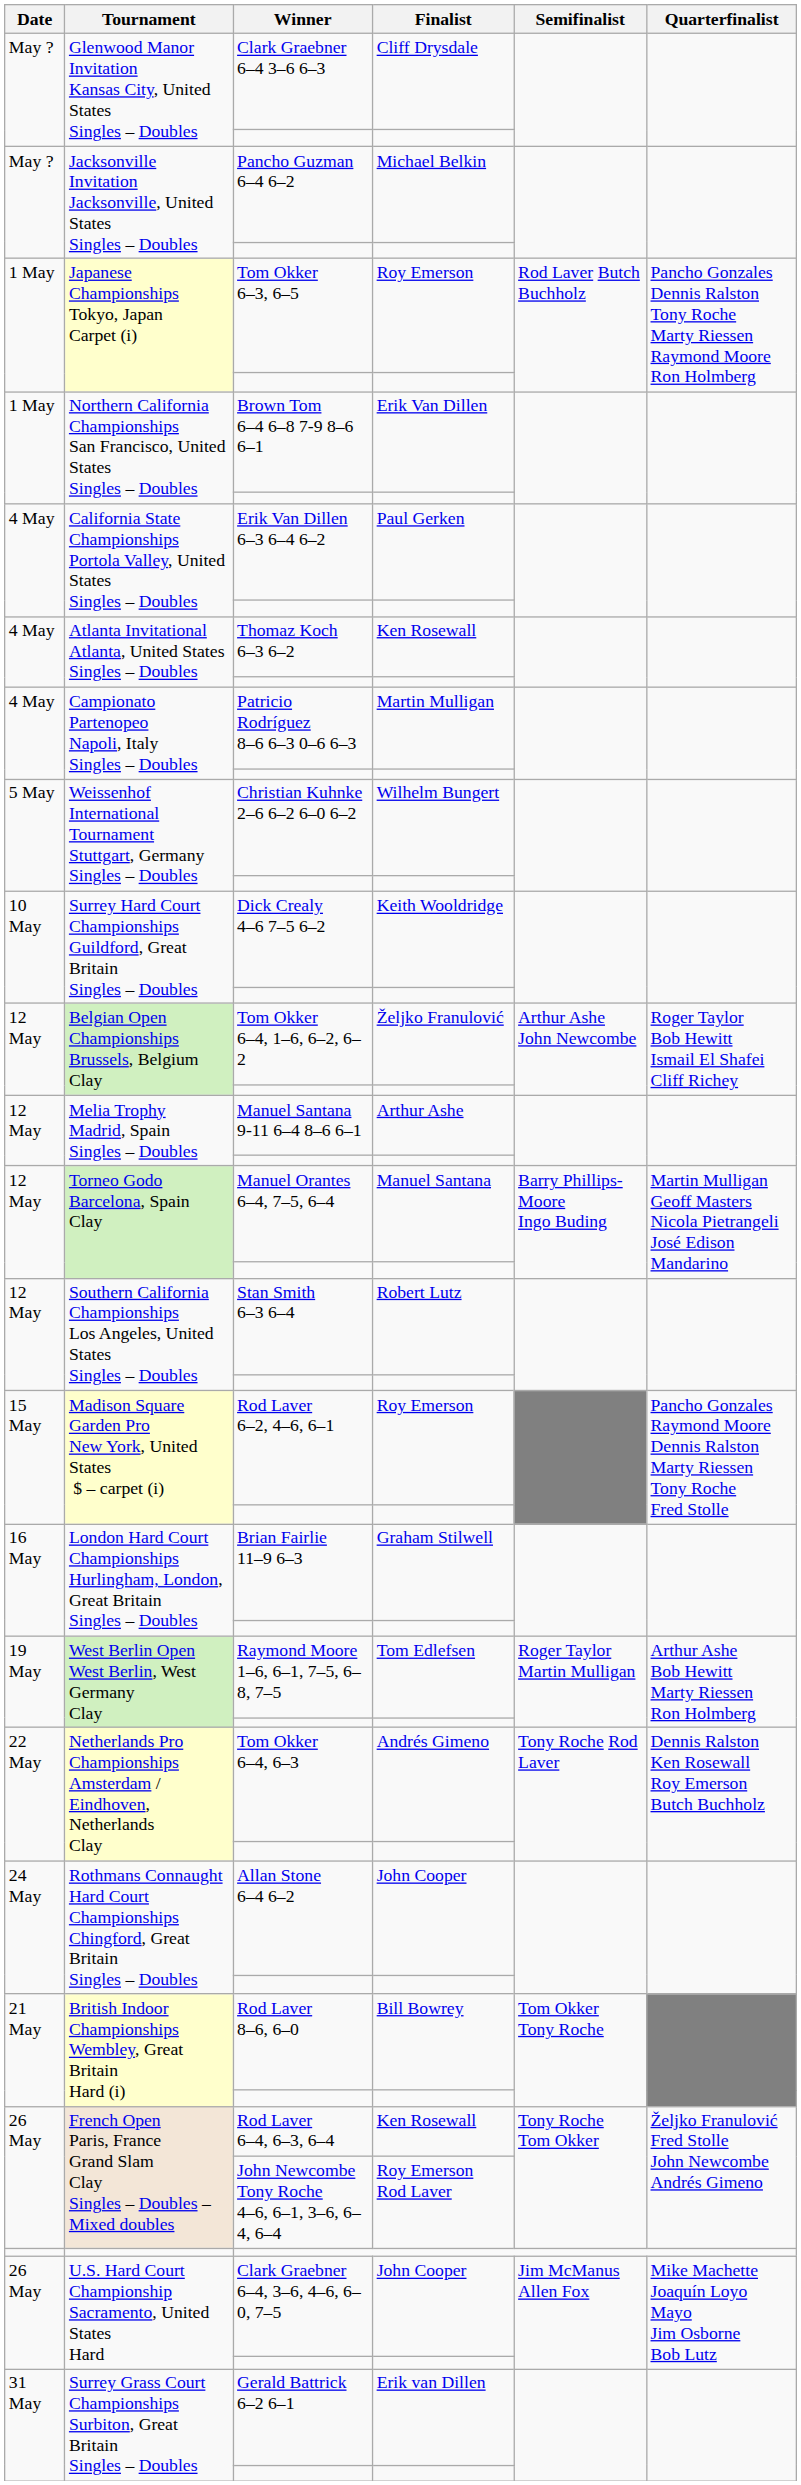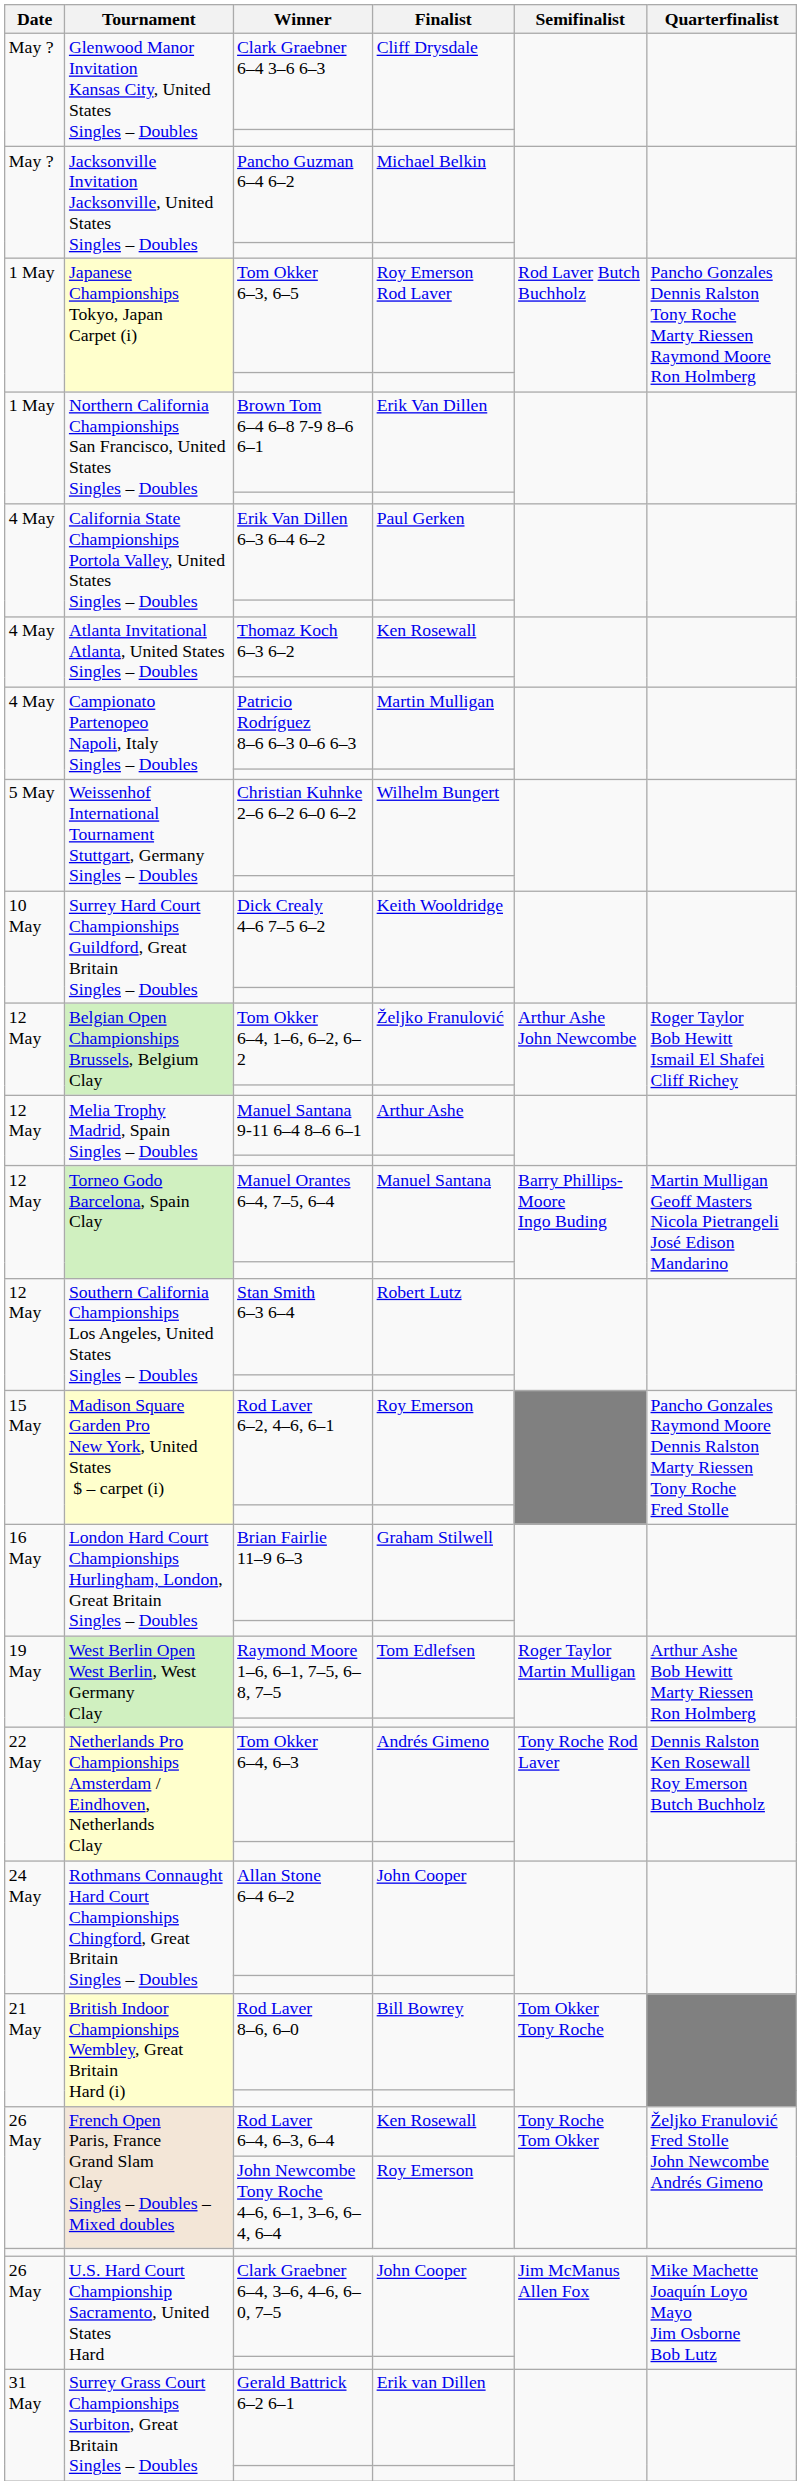 <table class="wikitable" style="font-size:85%;">
 <tr>
 <th width="75">Date</th>
 <th width="230">Tournament</th>
 <th width="210">Winner</th>
 <th width="210">Finalist</th>
 <th width="170">Semifinalist</th>
 <th width="170">Quarterfinalist</th>
 </tr>
 <tr valign=top>
 <td rowspan=2>May ?</td>
 <td rowspan=2><a href='#'>Glenwood Manor Invitation</a><br> <a href='#'>Kansas City</a>, United States<br><a href='#'>Singles</a> – <a href='#'>Doubles</a></td>
 <td> <a href='#'>Clark Graebner</a><br>6–4 3–6 6–3</td>
 <td> <a href='#'>Cliff Drysdale</a></td>
 <td rowspan=2></td>
 <td rowspan=2></td>
 </tr>
 <tr valign=top>
 <td></td>
 <td></td>
 </tr>
 <tr valign=top>
 <td rowspan=2>May ?</td>
 <td rowspan=2><a href='#'>Jacksonville Invitation</a><br> <a href='#'>Jacksonville</a>, United States<br><a href='#'>Singles</a> – <a href='#'>Doubles</a></td>
 <td> <a href='#'>Pancho Guzman</a><br>6–4 6–2</td>
 <td> <a href='#'>Michael Belkin</a></td>
 <td rowspan=2></td>
 <td rowspan=2></td>
 </tr>
 <tr valign=top>
 <td></td>
 <td></td>
 </tr>
 <tr valign=top>
 <td rowspan=2>1 May</td>
 <td style="background:#ffc;" rowspan=2><a href='#'>Japanese Championships</a><br> Tokyo, Japan<br>Carpet (i)<br></td>
 <td> <a href='#'>Tom Okker</a><br>6–3, 6–5</td>
-<td> <a href='#'>Roy Emerson</a></td>
+<td> <a href='#'>Roy Emerson</a><br> <a href='#'>Rod Laver</a></td>
 <td rowspan=2> <a href='#'>Rod Laver</a>  <a href='#'>Butch Buchholz</a></td>
 <td rowspan=2> <a href='#'>Pancho Gonzales</a> <br>  <a href='#'>Dennis Ralston</a> <br>  <a href='#'>Tony Roche</a> <br>  <a href='#'>Marty Riessen</a> <br>  <a href='#'>Raymond Moore</a> <br>  <a href='#'>Ron Holmberg</a></td>
 </tr>
 <tr valign=top>
 <td></td>
 <td></td>
 </tr>
 <tr valign=top>
 <td rowspan=2>1 May</td>
 <td rowspan=2><a href='#'>Northern California Championships</a><br> San Francisco, United States<br><a href='#'>Singles</a> – <a href='#'>Doubles</a></td>
 <td> <a href='#'>Brown Tom</a><br>6–4 6–8 7-9 8–6 6–1</td>
 <td> <a href='#'>Erik Van Dillen</a></td>
 <td rowspan=2></td>
 <td rowspan=2></td>
 </tr>
 <tr valign=top>
 <td></td>
 <td></td>
 </tr>
 <tr valign=top>
 <td rowspan=2>4 May</td>
 <td rowspan=2><a href='#'>California State Championships</a><br> <a href='#'>Portola Valley</a>, United States<br><a href='#'>Singles</a> – <a href='#'>Doubles</a></td>
 <td> <a href='#'>Erik Van Dillen</a><br>6–3 6–4 6–2</td>
 <td> <a href='#'>Paul Gerken</a></td>
 <td rowspan=2></td>
 <td rowspan=2></td>
 </tr>
 <tr valign=top>
 <td></td>
 <td></td>
 </tr>
 <tr valign=top>
 <td rowspan=2>4 May</td>
 <td rowspan=2><a href='#'>Atlanta Invitational</a><br> <a href='#'>Atlanta</a>, United States<br><a href='#'>Singles</a> – <a href='#'>Doubles</a></td>
 <td> <a href='#'>Thomaz Koch</a><br>6–3 6–2</td>
 <td> <a href='#'>Ken Rosewall</a></td>
 <td rowspan=2></td>
 <td rowspan=2></td>
 </tr>
 <tr valign=top>
 <td></td>
 <td></td>
 </tr>
 <tr valign=top>
 <td rowspan=2>4 May</td>
 <td rowspan=2><a href='#'>Campionato Partenopeo</a><br> <a href='#'>Napoli</a>, Italy<br><a href='#'>Singles</a> – <a href='#'>Doubles</a></td>
 <td> <a href='#'>Patricio Rodríguez</a><br>8–6 6–3 0–6 6–3</td>
 <td> <a href='#'>Martin Mulligan</a></td>
 <td rowspan=2></td>
 <td rowspan=2></td>
 </tr>
 <tr valign=top>
 <td></td>
 <td></td>
 </tr>
 <tr valign=top>
 <td rowspan=2>5 May</td>
 <td rowspan=2><a href='#'>Weissenhof International Tournament</a><br> <a href='#'>Stuttgart</a>, Germany<br><a href='#'>Singles</a> – <a href='#'>Doubles</a></td>
 <td> <a href='#'>Christian Kuhnke</a><br>2–6 6–2 6–0 6–2</td>
 <td> <a href='#'>Wilhelm Bungert</a></td>
 <td rowspan=2></td>
 <td rowspan=2></td>
 </tr>
 <tr valign=top>
 <td></td>
 <td></td>
 </tr>
 <tr valign=top>
 <td rowspan=2>10 May</td>
 <td rowspan=2><a href='#'>Surrey Hard Court Championships</a><br> <a href='#'>Guildford</a>, Great Britain<br><a href='#'>Singles</a> – <a href='#'>Doubles</a></td>
 <td> <a href='#'>Dick Crealy</a><br>4–6 7–5 6–2</td>
 <td> <a href='#'>Keith Wooldridge</a></td>
 <td rowspan=2></td>
 <td rowspan=2></td>
 </tr>
 <tr valign=top>
 <td></td>
 <td></td>
 </tr>
 <tr valign=top>
 <td rowspan=2>12 May</td>
 <td style="background:#d0f0c0;" rowspan=2><a href='#'>Belgian Open Championships</a><br> <a href='#'>Brussels</a>, Belgium<br>Clay<br></td>
 <td> <a href='#'>Tom Okker</a><br>6–4, 1–6, 6–2, 6–2</td>
 <td> <a href='#'>Željko Franulović</a></td>
 <td rowspan=2> <a href='#'>Arthur Ashe</a> <br>  <a href='#'>John Newcombe</a></td>
 <td rowspan=2> <a href='#'>Roger Taylor</a> <br>  <a href='#'>Bob Hewitt</a> <br>  <a href='#'>Ismail El Shafei</a> <br>  <a href='#'>Cliff Richey</a></td>
 </tr>
 <tr valign=top>
 <td></td>
 <td></td>
 </tr>
 <tr valign=top>
 <td rowspan=2>12 May</td>
 <td rowspan=2><a href='#'>Melia Trophy</a><br> <a href='#'>Madrid</a>, Spain<br><a href='#'>Singles</a> – <a href='#'>Doubles</a></td>
 <td> <a href='#'>Manuel Santana</a><br>9-11 6–4 8–6 6–1</td>
 <td> <a href='#'>Arthur Ashe</a></td>
 <td rowspan=2></td>
 <td rowspan=2></td>
 </tr>
 <tr valign=top>
 <td></td>
 <td></td>
 </tr>
 <tr valign=top>
 <td rowspan=2>12 May</td>
 <td style="background:#d0f0c0;" rowspan=2><a href='#'>Torneo Godo</a><br> <a href='#'>Barcelona</a>, Spain<br>Clay</td>
 <td> <a href='#'>Manuel Orantes</a><br>6–4, 7–5, 6–4</td>
 <td> <a href='#'>Manuel Santana</a></td>
 <td rowspan=2> <a href='#'>Barry Phillips-Moore</a> <br>  <a href='#'>Ingo Buding</a></td>
 <td rowspan=2> <a href='#'>Martin Mulligan</a><br>  <a href='#'>Geoff Masters</a> <br>  <a href='#'>Nicola Pietrangeli</a> <br>  <a href='#'>José Edison Mandarino</a></td>
 </tr>
 <tr valign=top>
 <td></td>
 <td></td>
 </tr>
 <tr valign=top>
 <td rowspan=2>12 May</td>
 <td rowspan=2><a href='#'>Southern California Championships</a><br> Los Angeles, United States<br><a href='#'>Singles</a> – <a href='#'>Doubles</a></td>
 <td> <a href='#'>Stan Smith</a><br>6–3 6–4</td>
 <td> <a href='#'>Robert Lutz</a></td>
 <td rowspan=2></td>
 <td rowspan=2></td>
 </tr>
 <tr valign=top>
 <td></td>
 <td></td>
 </tr>
 <tr valign=top>
 <td rowspan=2>15 May</td>
 <td style="background:#ffc;" rowspan=2><a href='#'>Madison Square Garden Pro</a><br> <a href='#'>New York</a>, United States<br> $ – carpet (i)</td>
 <td> <a href='#'>Rod Laver</a><br>6–2, 4–6, 6–1</td>
 <td> <a href='#'>Roy Emerson</a></td>
 <td style="background:grey" rowspan=2></td>
 <td rowspan=2> <a href='#'>Pancho Gonzales</a><br> <a href='#'>Raymond Moore</a><br> <a href='#'>Dennis Ralston</a><br> <a href='#'>Marty Riessen</a><br> <a href='#'>Tony Roche</a><br> <a href='#'>Fred Stolle</a></td>
 </tr>
 <tr valign=top>
 <td></td>
 <td></td>
 </tr>
 <tr valign=top>
 <td rowspan=2>16 May</td>
 <td rowspan=2><a href='#'>London Hard Court Championships</a><br>  <a href='#'>Hurlingham, London</a>, Great Britain<br><a href='#'>Singles</a> – <a href='#'>Doubles</a></td>
 <td> <a href='#'>Brian Fairlie</a><br>11–9 6–3</td>
 <td> <a href='#'>Graham Stilwell</a></td>
 <td rowspan=2></td>
 <td rowspan=2></td>
 </tr>
 <tr valign=top>
 <td></td>
 <td></td>
 </tr>
 <tr valign=top>
 <td rowspan=2>19 May</td>
 <td style="background:#d0f0c0;" rowspan=2><a href='#'>West Berlin Open</a><br> <a href='#'>West Berlin</a>, West Germany<br>Clay</td>
 <td> <a href='#'>Raymond Moore</a><br>1–6, 6–1, 7–5, 6–8, 7–5</td>
 <td> <a href='#'>Tom Edlefsen</a></td>
 <td rowspan=2> <a href='#'>Roger Taylor</a> <br> <a href='#'>Martin Mulligan</a></td>
 <td rowspan=2> <a href='#'>Arthur Ashe</a> <br>  <a href='#'>Bob Hewitt</a> <br>  <a href='#'>Marty Riessen</a> <br>  <a href='#'>Ron Holmberg</a></td>
 </tr>
 <tr valign=top>
 <td></td>
 <td></td>
 </tr>
 <tr valign=top>
 <td rowspan=2>22 May</td>
 <td style="background:#ffc;" rowspan=2><a href='#'>Netherlands Pro Championships</a><br> <a href='#'>Amsterdam</a> / <a href='#'>Eindhoven</a>, Netherlands<br>Clay</td>
 <td> <a href='#'>Tom Okker</a><br>6–4, 6–3</td>
 <td> <a href='#'>Andrés Gimeno</a></td>
 <td rowspan=2>  <a href='#'>Tony Roche</a>   <a href='#'>Rod Laver</a></td>
 <td rowspan=2>  <a href='#'>Dennis Ralston</a> <br>  <a href='#'>Ken Rosewall</a> <br>  <a href='#'>Roy Emerson</a> <br>  <a href='#'>Butch Buchholz</a></td>
 </tr>
 <tr valign=top>
 <td></td>
 <td></td>
 </tr>
 <tr valign=top>
 <td rowspan=2>24 May</td>
 <td rowspan=2><a href='#'>Rothmans Connaught Hard Court Championships</a><br> <a href='#'>Chingford</a>, Great Britain<br><a href='#'>Singles</a> – <a href='#'>Doubles</a></td>
 <td> <a href='#'>Allan Stone</a><br>6–4 6–2</td>
 <td> <a href='#'>John Cooper</a></td>
 <td rowspan=2></td>
 <td rowspan=2></td>
 </tr>
 <tr valign=top>
 <td></td>
 <td></td>
 </tr>
 <tr valign=top>
 <td rowspan=2>21 May</td>
 <td style="background:#ffc;" rowspan=2><a href='#'>British Indoor Championships</a><br> <a href='#'>Wembley</a>, Great Britain<br>Hard (i)</td>
 <td> <a href='#'>Rod Laver</a> <br>8–6, 6–0</td>
 <td> <a href='#'>Bill Bowrey</a></td>
 <td rowspan=2> <a href='#'>Tom Okker</a> <br>  <a href='#'>Tony Roche</a></td>
 <td style="background:grey" rowspan=2></td>
 </tr>
 <tr valign=top>
 <td></td>
 <td></td>
 </tr>
 <tr valign=top>
 <td rowspan=2>26 May</td>
 <td style="background:#F3E6D7" rowspan=2><a href='#'>French Open</a><br> Paris, France<br>Grand Slam <br>Clay<br><a href='#'>Singles</a> – <a href='#'>Doubles</a> – <a href='#'>Mixed doubles</a></td>
 <td> <a href='#'>Rod Laver</a><br>6–4, 6–3, 6–4</td>
 <td> <a href='#'>Ken Rosewall</a></td>
 <td rowspan=2> <a href='#'>Tony Roche</a> <br>  <a href='#'>Tom Okker</a></td>
 <td rowspan=2> <a href='#'>Željko Franulović</a> <br>  <a href='#'>Fred Stolle</a> <br>  <a href='#'>John Newcombe</a> <br>  <a href='#'>Andrés Gimeno</a></td>
 </tr>
 <tr valign=top>
 <td> <a href='#'>John Newcombe</a><br> <a href='#'>Tony Roche</a><br>4–6, 6–1, 3–6, 6–4, 6–4</td>
-<td> <a href='#'>Roy Emerson</a><br> <a href='#'>Rod Laver</a></td>
+<td> <a href='#'>Roy Emerson</a></td>
 </tr>
 <tr valign=top>
 <td></td>
 <td></td>
 </tr>
 <tr valign=top>
 <td rowspan=2>26 May</td>
 <td rowspan=2><a href='#'>U.S. Hard Court Championship</a><br> <a href='#'>Sacramento</a>, United States<br>Hard</td>
 <td> <a href='#'>Clark Graebner</a><br>6–4, 3–6, 4–6, 6–0, 7–5</td>
 <td> <a href='#'>John Cooper</a></td>
 <td rowspan=2> <a href='#'>Jim McManus</a> <br>  <a href='#'>Allen Fox</a></td>
 <td rowspan=2> <a href='#'>Mike Machette</a> <br>  <a href='#'>Joaquín Loyo Mayo</a> <br>  <a href='#'>Jim Osborne</a> <br>  <a href='#'>Bob Lutz</a></td>
 </tr>
 <tr valign=top>
 <td></td>
 <td></td>
 </tr>
 <tr valign=top>
 <td rowspan=2>31 May</td>
 <td rowspan=2><a href='#'>Surrey Grass Court Championships</a><br> <a href='#'>Surbiton</a>, Great Britain<br><a href='#'>Singles</a> – <a href='#'>Doubles</a></td>
 <td> <a href='#'>Gerald Battrick</a><br>6–2 6–1</td>
 <td> <a href='#'>Erik van Dillen</a></td>
 <td rowspan="2"></td>
 <td rowspan=2></td>
 </tr>
 <tr valign=top>
 <td></td>
 <td></td>
 </tr>
 </table>
